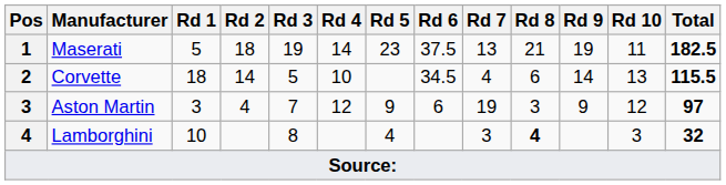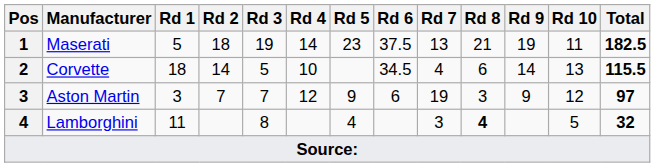 <table class="wikitable" style="font-size: 90%;">
 <tr>
 <th>Pos</th>
 <th>Manufacturer</th>
 <th>Rd 1</th>
 <th>Rd 2</th>
 <th>Rd 3</th>
 <th>Rd 4</th>
 <th>Rd 5</th>
 <th>Rd 6</th>
 <th>Rd 7</th>
 <th>Rd 8</th>
 <th>Rd 9</th>
 <th>Rd 10</th>
 <th>Total</th>
 </tr>
 <tr>
 <th>1</th>
 <td> <a href='#'>Maserati</a></td>
 <td align=center>5</td>
 <td align=center>18</td>
 <td align=center>19</td>
 <td align=center>14</td>
 <td align=center>23</td>
 <td align=center>37.5</td>
 <td align=center>13</td>
 <td align=center>21</td>
 <td align=center>19</td>
 <td align=center>11</td>
 <td align=center><strong>182.5</strong></td>
 </tr>
 <tr>
 <th>2</th>
 <td> <a href='#'>Corvette</a></td>
 <td align=center>18</td>
 <td align=center>14</td>
 <td align=center>5</td>
 <td align=center>10</td>
 <td></td>
 <td align=center>34.5</td>
 <td align=center>4</td>
 <td align=center>6</td>
 <td align=center>14</td>
 <td align=center>13</td>
 <td align=center><strong>115.5</strong></td>
 </tr>
 <tr>
 <th>3</th>
 <td> <a href='#'>Aston Martin</a></td>
 <td align=center>3</td>
-<td align=center>4</td>
+<td align=center>7</td>
 <td align=center>7</td>
 <td align=center>12</td>
 <td align=center>9</td>
 <td align=center>6</td>
 <td align=center>19</td>
 <td align=center>3</td>
 <td align=center>9</td>
 <td align=center>12</td>
 <td align=center><strong>97</strong></td>
 </tr>
 <tr>
 <th>4</th>
 <td> <a href='#'>Lamborghini</a></td>
-<td align=center>10</td>
+<td align=center>11</td>
 <td></td>
 <td align=center>8</td>
 <td></td>
 <td align=center>4</td>
 <td></td>
 <td align=center>3</td>
 <td align=center><strong>4</strong></td>
 <td></td>
-<td align=center>3</td>
+<td align=center>5</td>
 <td align=center><strong>32</strong></td>
 </tr>
 <tr class="sortbottom">
 <td colspan="13" style="background-color:#EAECF0;text-align:center"><strong>Source:</strong></td>
 </tr>
 </table>
